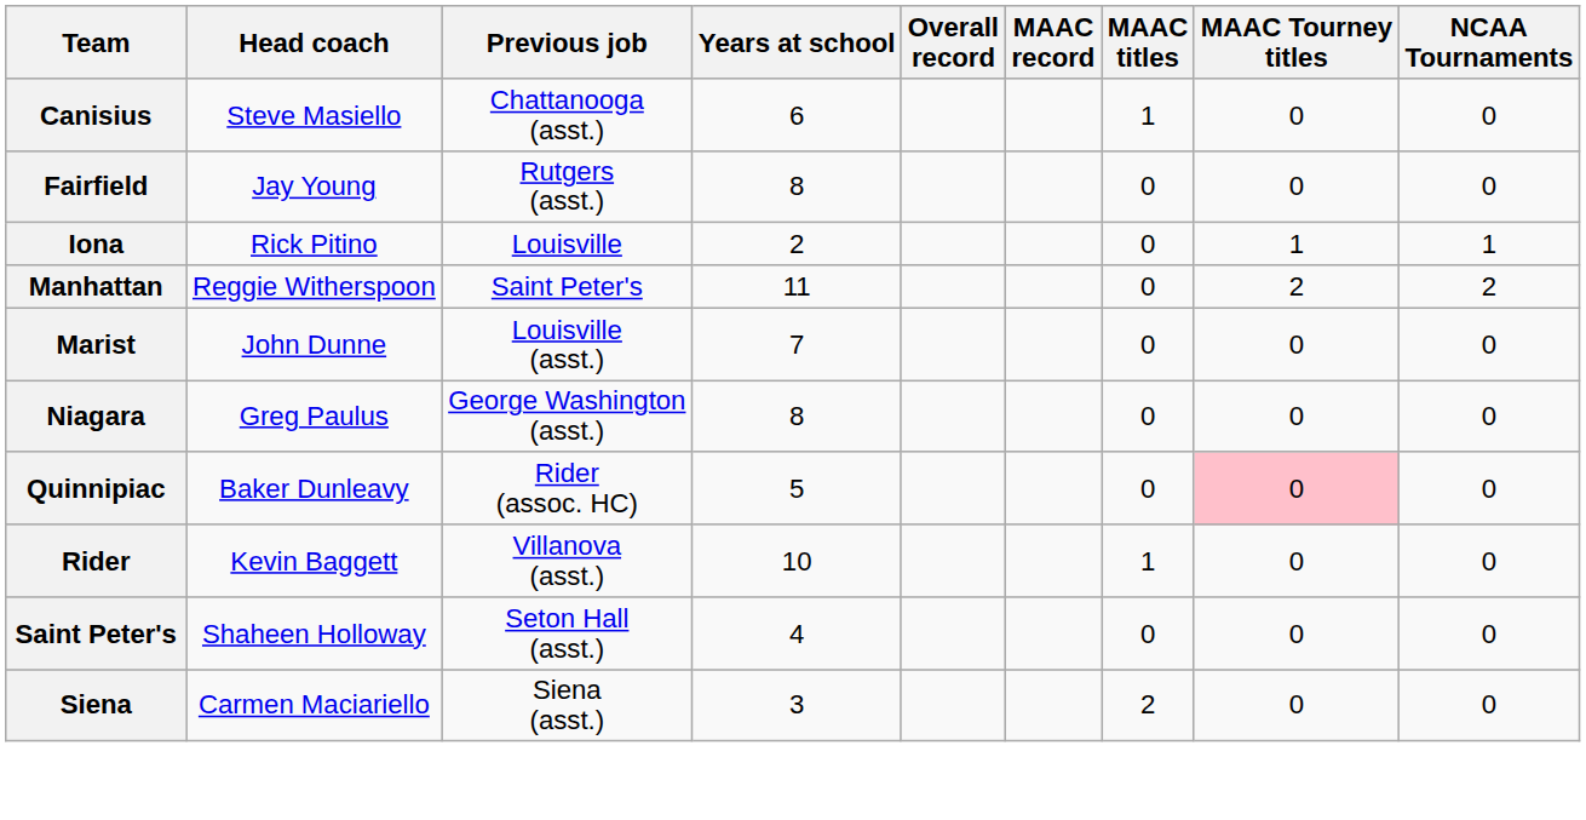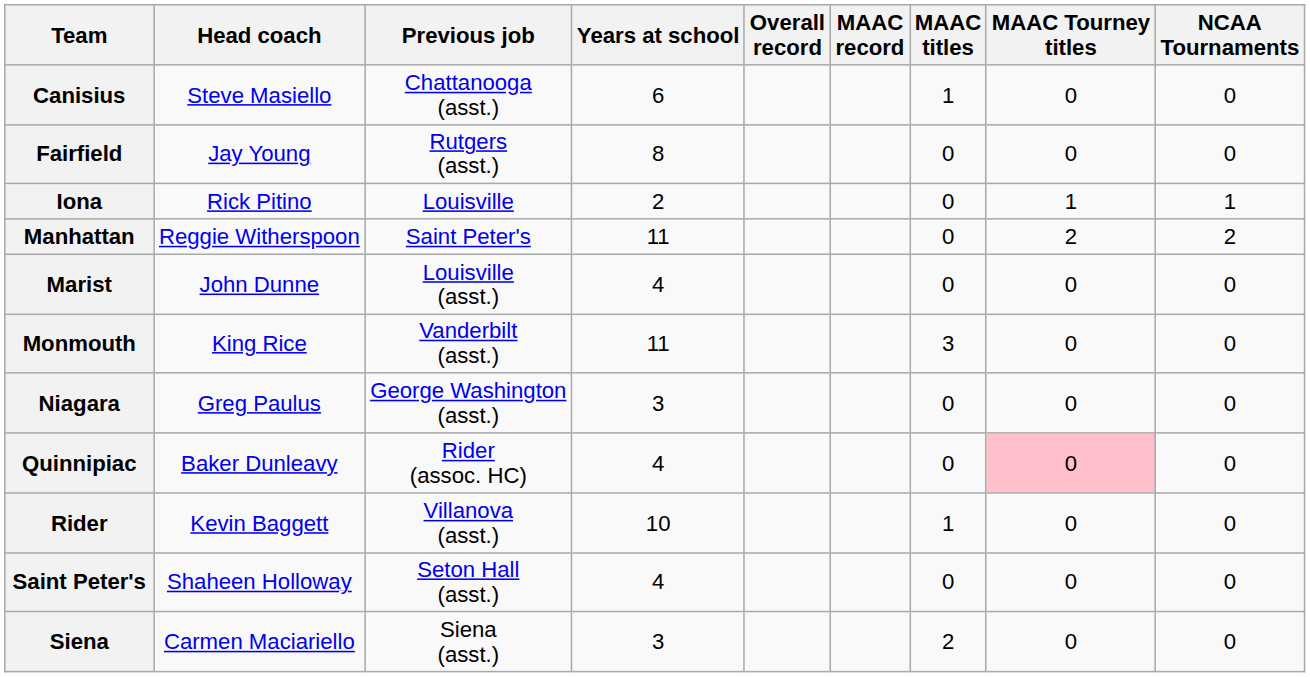 <table class="wikitable sortable" style="text-align: center;font-size:90%;">
 <tr>
 <th width="90">Team</th>
 <th>Head coach</th>
 <th>Previous job</th>
 <th>Years at school</th>
 <th>Overall<br>record</th>
 <th>MAAC<br>record</th>
 <th>MAAC <br>titles</th>
 <th>MAAC Tourney<br>titles</th>
 <th>NCAA<br>Tournaments</th>
 </tr>
 <tr>
 <th style=>Canisius</th>
 <td><a href='#'>Steve Masiello</a></td>
 <td><a href='#'>Chattanooga</a><br>(asst.)</td>
 <td>6</td>
 <td></td>
 <td></td>
 <td>1</td>
 <td>0</td>
 <td>0</td>
 </tr>
 <tr>
 <th style=>Fairfield</th>
 <td><a href='#'>Jay Young</a></td>
 <td><a href='#'>Rutgers</a><br>(asst.)</td>
 <td>8</td>
 <td></td>
 <td></td>
 <td>0</td>
 <td>0</td>
 <td>0</td>
 </tr>
 <tr>
 <th style=>Iona</th>
 <td><a href='#'>Rick Pitino</a></td>
 <td><a href='#'>Louisville</a></td>
 <td>2</td>
 <td></td>
 <td></td>
 <td>0</td>
 <td>1</td>
 <td>1</td>
 </tr>
 <tr>
 <th style=>Manhattan</th>
 <td><a href='#'>Reggie Witherspoon</a></td>
 <td><a href='#'>Saint Peter's</a></td>
 <td>11</td>
 <td></td>
 <td></td>
 <td>0</td>
 <td>2</td>
 <td>2</td>
 </tr>
 <tr>
 <th style=>Marist</th>
 <td><a href='#'>John Dunne</a></td>
 <td><a href='#'>Louisville</a><br>(asst.)</td>
-<td>7</td>
+<td>4</td>
 <td></td>
 <td></td>
 <td>0</td>
 <td>0</td>
 <td>0</td>
 </tr>
 <tr>
+<th style=>Monmouth</th>
+<td><a href='#'>King Rice</a></td>
+<td><a href='#'>Vanderbilt</a><br>(asst.)</td>
+<td>11</td>
+<td></td>
+<td></td>
+<td>3</td>
+<td>0</td>
+<td>0</td>
+</tr>
+<tr>
 <th style=>Niagara</th>
 <td><a href='#'>Greg Paulus</a></td>
 <td><a href='#'>George Washington</a><br>(asst.)</td>
-<td>8</td>
+<td>3</td>
 <td></td>
 <td></td>
 <td>0</td>
 <td>0</td>
 <td>0</td>
 </tr>
 <tr>
 <th style=>Quinnipiac</th>
 <td><a href='#'>Baker Dunleavy</a></td>
 <td><a href='#'>Rider</a><br>(assoc. HC)</td>
-<td>5</td>
+<td>4</td>
 <td></td>
 <td></td>
 <td>0</td>
 <td style="background: pink;">0</td>
 <td>0</td>
 </tr>
 <tr>
 <th style=>Rider</th>
 <td><a href='#'>Kevin Baggett</a></td>
 <td><a href='#'>Villanova</a><br>(asst.)</td>
 <td>10</td>
 <td></td>
 <td></td>
 <td>1</td>
 <td>0</td>
 <td>0</td>
 </tr>
 <tr>
 <th style=>Saint Peter's</th>
 <td><a href='#'>Shaheen Holloway</a></td>
 <td><a href='#'>Seton Hall</a><br>(asst.)</td>
 <td>4</td>
 <td></td>
 <td></td>
 <td>0</td>
 <td>0</td>
 <td>0</td>
 </tr>
 <tr>
 <th style=>Siena</th>
 <td><a href='#'>Carmen Maciariello</a></td>
 <td>Siena<br>(asst.)</td>
 <td>3</td>
 <td></td>
 <td></td>
 <td>2</td>
 <td>0</td>
 <td>0</td>
 </tr>
 </table>
